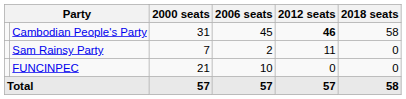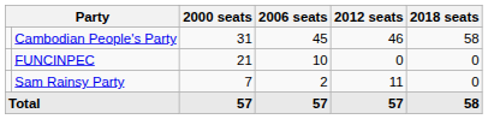 <table class="wikitable" style="text-align:left; font-size:95%; border:0px; margin-top:-1px; margin-bottom:0;">
 <tr>
 <th colspan=2 rowspan=2>Party</th>
 </tr>
 <tr>
 <th>2000 seats</th>
 <th>2006 seats</th>
 <th>2012 seats</th>
 <th>2018 seats</th>
 </tr>
 <tr>
 <td bgcolor=></td>
 <td><a href='#'>Cambodian People's Party</a></td>
 <td align=right>31</td>
 <td align=right>45</td>
-<td align=right><strong>46</strong></td>
+<td align=right>46</td>
 <td align=right>58</td>
+</tr>
+<tr>
+<td bgcolor=></td>
+<td><a href='#'>FUNCINPEC</a></td>
+<td align=right>21</td>
+<td align=right>10</td>
+<td align=right>0</td>
+<td align=right>0</td>
 </tr>
 <tr>
 <td bgcolor=></td>
 <td><a href='#'>Sam Rainsy Party</a></td>
 <td align=right>7</td>
 <td align=right>2</td>
 <td align=right>11</td>
-<td align=right>0</td>
-</tr>
-<tr>
-<td bgcolor=></td>
-<td><a href='#'>FUNCINPEC</a></td>
-<td align=right>21</td>
-<td align=right>10</td>
-<td align=right>0</td>
 <td align=right>0</td>
 </tr>
 <tr>
 <td colspan=2 bgcolor="#E9E9E9"><strong>Total</strong></td>
 <td align=right bgcolor="#E9E9E9"><strong>57</strong></td>
 <td align=right bgcolor="#E9E9E9"><strong>57</strong></td>
 <td align=right bgcolor="#E9E9E9"><strong>57</strong></td>
 <td align=right bgcolor="#E9E9E9"><strong>58</strong></td>
 </tr>
 <tr>
 </tr>
 </table>
